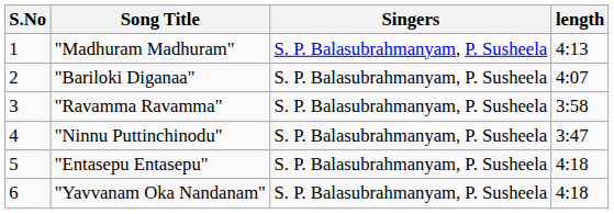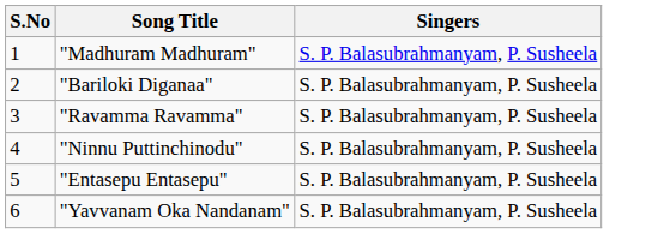 <table class="wikitable">
 <tr>
 <th>S.No</th>
 <th>Song Title</th>
 <th>Singers</th>
-<th>length</th>
 </tr>
 <tr>
 <td>1</td>
 <td>"Madhuram Madhuram"</td>
 <td><a href='#'>S. P. Balasubrahmanyam</a>, <a href='#'>P. Susheela</a></td>
-<td>4:13</td>
 </tr>
 <tr>
 <td>2</td>
 <td>"Bariloki Diganaa"</td>
 <td>S. P. Balasubrahmanyam, P. Susheela</td>
-<td>4:07</td>
 </tr>
 <tr>
 <td>3</td>
 <td>"Ravamma Ravamma"</td>
 <td>S. P. Balasubrahmanyam, P. Susheela</td>
-<td>3:58</td>
 </tr>
 <tr>
 <td>4</td>
 <td>"Ninnu Puttinchinodu"</td>
 <td>S. P. Balasubrahmanyam, P. Susheela</td>
-<td>3:47</td>
 </tr>
 <tr>
 <td>5</td>
 <td>"Entasepu Entasepu"</td>
 <td>S. P. Balasubrahmanyam, P. Susheela</td>
-<td>4:18</td>
 </tr>
 <tr>
 <td>6</td>
 <td>"Yavvanam Oka Nandanam"</td>
 <td>S. P. Balasubrahmanyam, P. Susheela</td>
-<td>4:18</td>
 </tr>
 </table>
